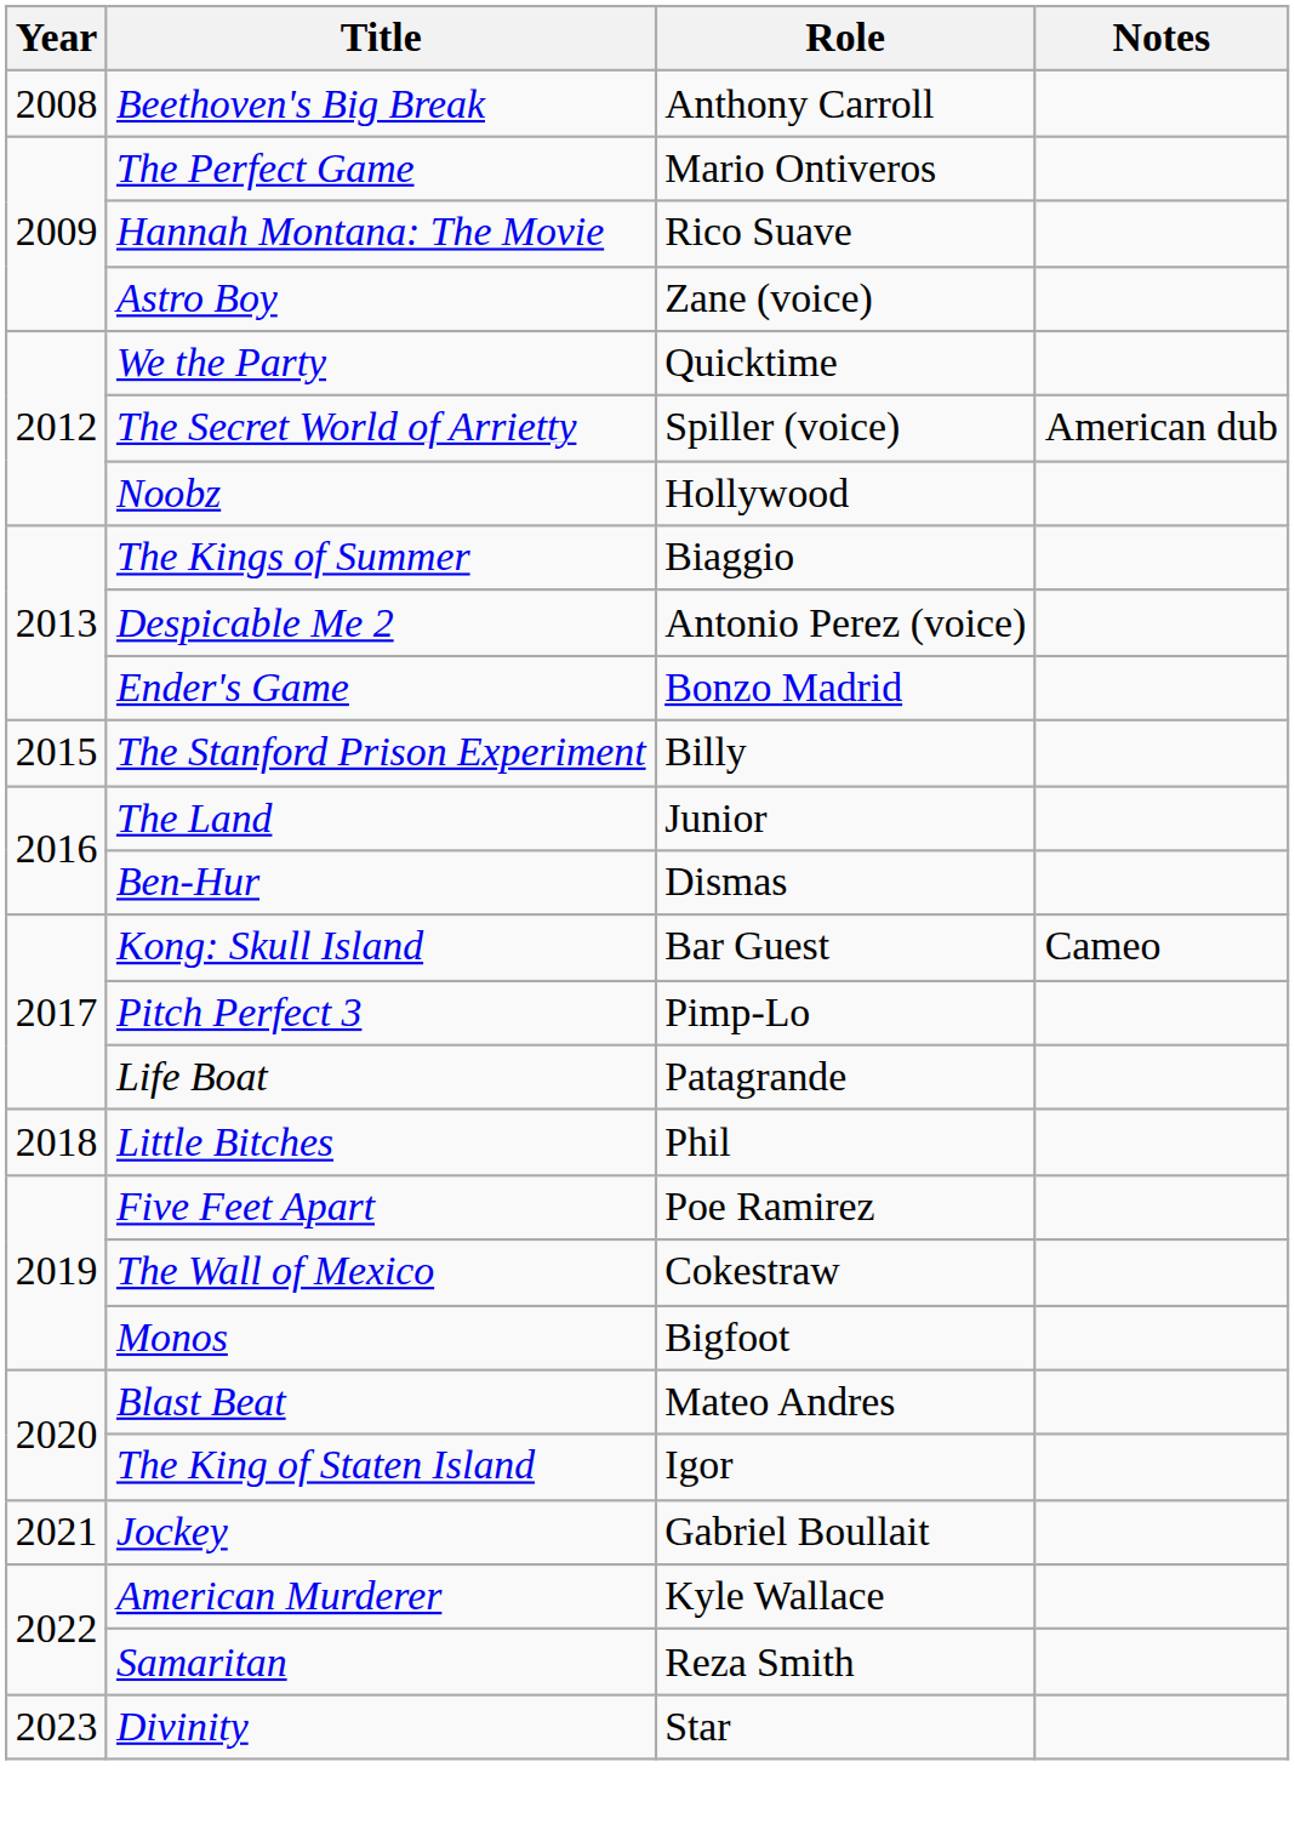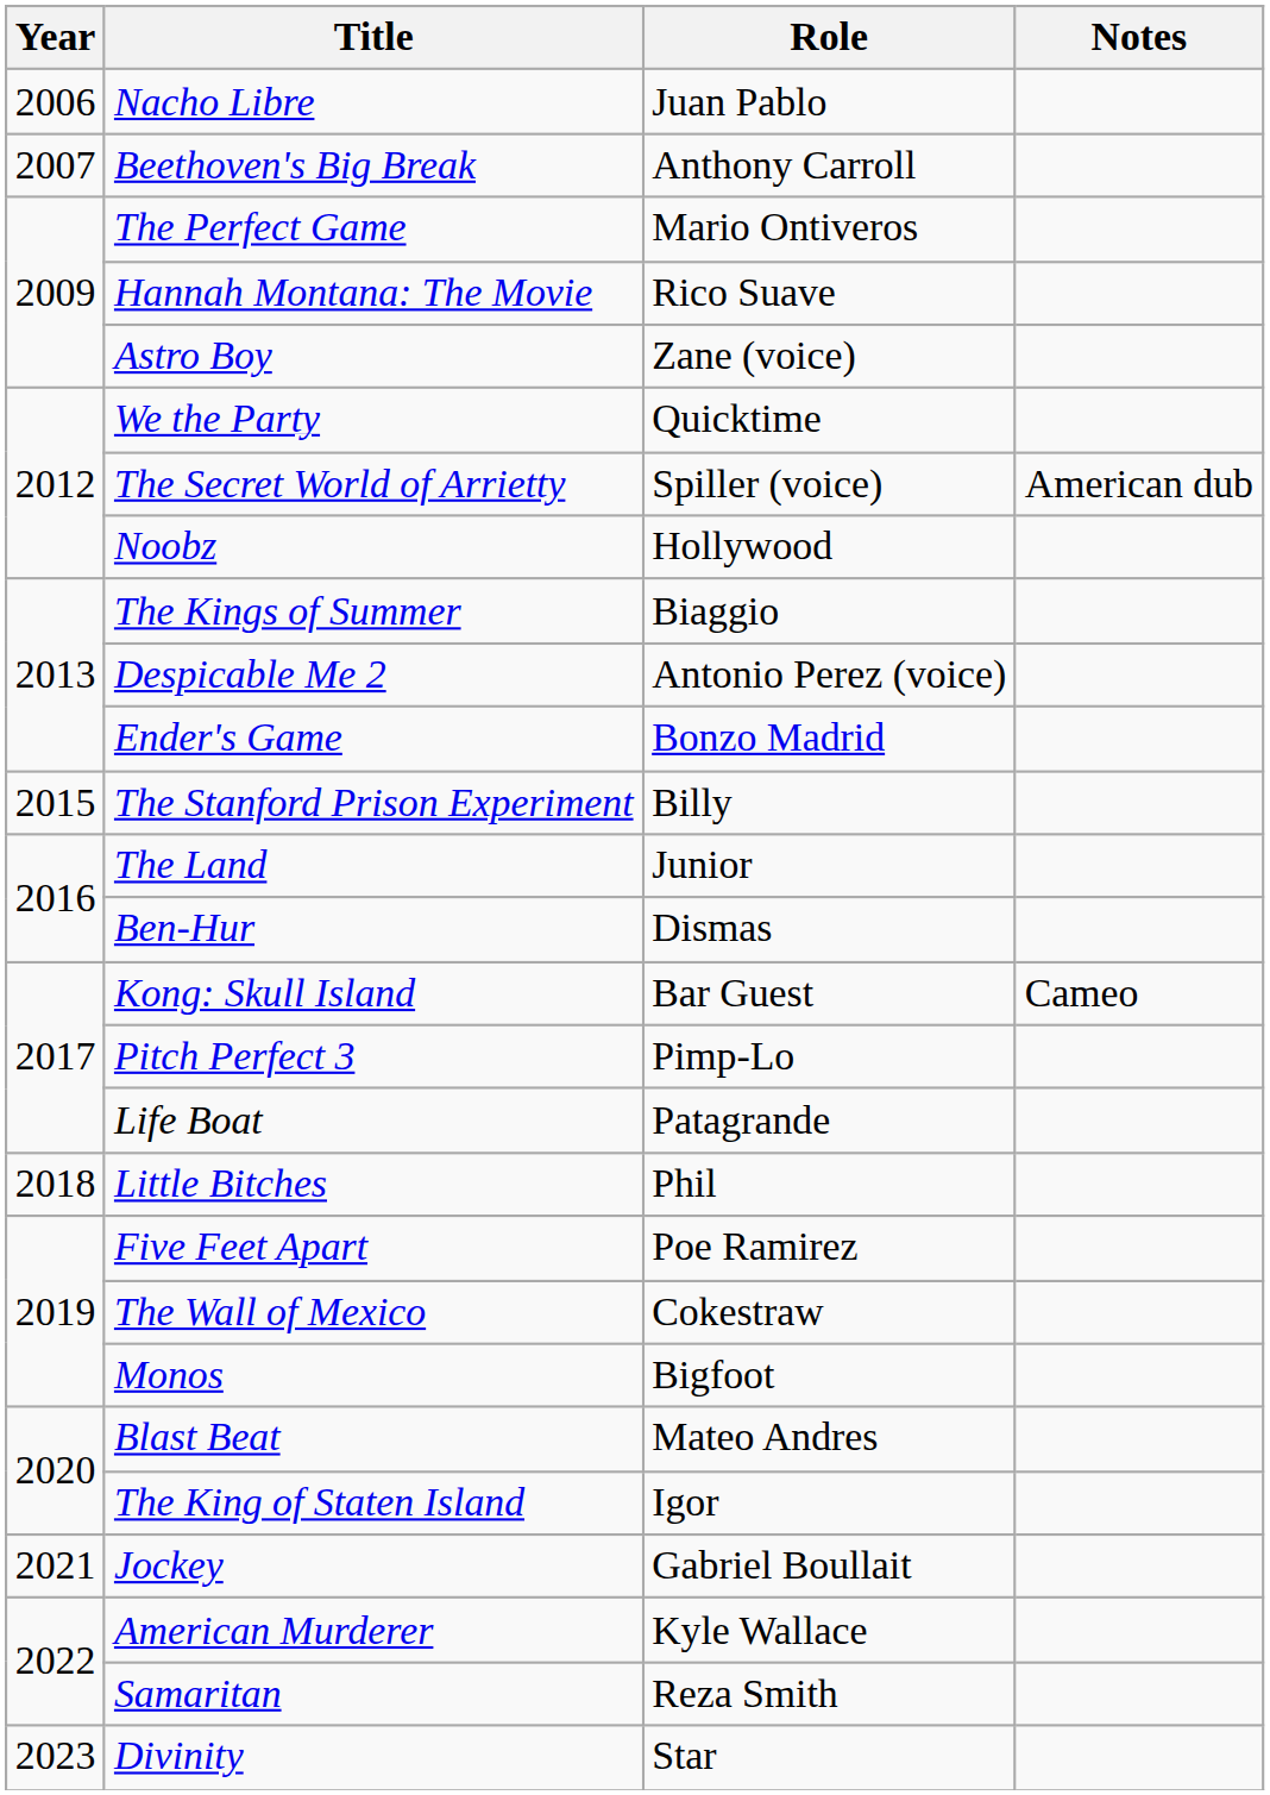 <table class="wikitable sortable">
 <tr>
 <th>Year</th>
 <th>Title</th>
 <th>Role</th>
 <th class="unsortable">Notes</th>
 </tr>
 <tr>
-<td>2008</td>
+<td>2006</td>
+<td><em><a href='#'>Nacho Libre</a></em></td>
+<td>Juan Pablo</td>
+<td></td>
+</tr>
+<tr>
+<td>2007</td>
 <td><em><a href='#'>Beethoven's Big Break</a></em></td>
 <td>Anthony Carroll</td>
 <td></td>
 </tr>
 <tr>
 <td rowspan="3">2009</td>
 <td><em><a href='#'>The Perfect Game</a></em></td>
 <td>Mario Ontiveros</td>
 <td></td>
 </tr>
 <tr>
 <td><em><a href='#'>Hannah Montana: The Movie</a></em></td>
 <td>Rico Suave</td>
 <td></td>
 </tr>
 <tr>
 <td><em><a href='#'>Astro Boy</a></em></td>
 <td>Zane (voice)</td>
 <td></td>
 </tr>
 <tr>
 <td rowspan="3">2012</td>
 <td><em><a href='#'>We the Party</a></em></td>
 <td>Quicktime</td>
 <td></td>
 </tr>
 <tr>
 <td><em><a href='#'>The Secret World of Arrietty</a></em></td>
 <td>Spiller (voice)</td>
 <td>American dub</td>
 </tr>
 <tr>
 <td><em><a href='#'>Noobz</a></em></td>
 <td>Hollywood</td>
 <td></td>
 </tr>
 <tr>
 <td rowspan="3">2013</td>
 <td><em><a href='#'>The Kings of Summer</a></em></td>
 <td>Biaggio</td>
 <td></td>
 </tr>
 <tr>
 <td><em><a href='#'>Despicable Me 2</a></em></td>
 <td>Antonio Perez (voice)</td>
 <td></td>
 </tr>
 <tr>
 <td><em><a href='#'>Ender's Game</a></em></td>
 <td><a href='#'>Bonzo Madrid</a></td>
 <td></td>
 </tr>
 <tr>
 <td>2015</td>
 <td><em><a href='#'>The Stanford Prison Experiment</a></em></td>
 <td>Billy</td>
 <td></td>
 </tr>
 <tr>
 <td rowspan="2">2016</td>
 <td><em><a href='#'>The Land</a></em></td>
 <td>Junior</td>
 <td></td>
 </tr>
 <tr>
 <td><em><a href='#'>Ben-Hur</a></em></td>
 <td>Dismas</td>
 <td></td>
 </tr>
 <tr>
 <td rowspan="3">2017</td>
 <td><em><a href='#'>Kong: Skull Island</a></em></td>
 <td>Bar Guest</td>
 <td>Cameo</td>
 </tr>
 <tr>
 <td><em><a href='#'>Pitch Perfect 3</a></em></td>
 <td>Pimp-Lo</td>
 <td></td>
 </tr>
 <tr>
 <td><em>Life Boat</em></td>
 <td>Patagrande</td>
 <td></td>
 </tr>
 <tr>
 <td>2018</td>
 <td><em><a href='#'>Little Bitches</a></em></td>
 <td>Phil</td>
 <td></td>
 </tr>
 <tr>
 <td rowspan="3">2019</td>
 <td><em><a href='#'>Five Feet Apart</a></em></td>
 <td>Poe Ramirez</td>
 <td></td>
 </tr>
 <tr>
 <td><em><a href='#'>The Wall of Mexico</a></em></td>
 <td>Cokestraw</td>
 <td></td>
 </tr>
 <tr>
 <td><em><a href='#'>Monos</a></em></td>
 <td>Bigfoot</td>
 <td></td>
 </tr>
 <tr>
 <td rowspan="2">2020</td>
 <td><em><a href='#'>Blast Beat</a></em></td>
 <td>Mateo Andres</td>
 <td></td>
 </tr>
 <tr>
 <td><em><a href='#'>The King of Staten Island</a></em></td>
 <td>Igor</td>
 <td></td>
 </tr>
 <tr>
 <td>2021</td>
 <td><em><a href='#'>Jockey</a></em></td>
 <td>Gabriel Boullait</td>
 <td></td>
 </tr>
 <tr>
 <td rowspan="2">2022</td>
 <td><em><a href='#'>American Murderer</a></em></td>
 <td>Kyle Wallace</td>
 <td></td>
 </tr>
 <tr>
 <td><em><a href='#'>Samaritan</a></em></td>
 <td>Reza Smith</td>
 <td></td>
 </tr>
 <tr>
 <td>2023</td>
 <td><em><a href='#'>Divinity</a></em></td>
 <td>Star</td>
 <td></td>
 </tr>
 </table>
